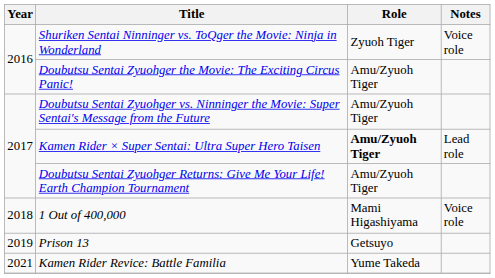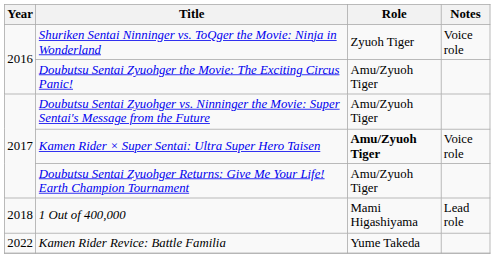 <table class="wikitable sortable">
 <tr>
 <th>Year</th>
 <th>Title</th>
 <th>Role</th>
 <th>Notes</th>
 </tr>
 <tr>
 <td rowspan="2">2016</td>
 <td><em><a href='#'>Shuriken Sentai Ninninger vs. ToQger the Movie: Ninja in Wonderland</a></em></td>
 <td>Zyuoh Tiger</td>
 <td>Voice role</td>
 </tr>
 <tr>
 <td><em><a href='#'>Doubutsu Sentai Zyuohger the Movie: The Exciting Circus Panic!</a></em></td>
 <td>Amu/Zyuoh Tiger</td>
 <td></td>
 </tr>
 <tr>
 <td rowspan="3">2017</td>
 <td><em><a href='#'>Doubutsu Sentai Zyuohger vs. Ninninger the Movie: Super Sentai's Message from the Future</a></em></td>
 <td>Amu/Zyuoh Tiger</td>
 <td></td>
 </tr>
 <tr>
 <td><em><a href='#'>Kamen Rider × Super Sentai: Ultra Super Hero Taisen</a></em></td>
 <td><strong>Amu/Zyuoh Tiger</strong></td>
-<td>Lead role</td>
+<td>Voice role</td>
 </tr>
 <tr>
 <td><em><a href='#'>Doubutsu Sentai Zyuohger Returns: Give Me Your Life! Earth Champion Tournament</a></em></td>
 <td>Amu/Zyuoh Tiger</td>
 <td></td>
 </tr>
 <tr>
 <td>2018</td>
 <td><em>1 Out of 400,000</em></td>
 <td>Mami Higashiyama</td>
-<td>Voice role</td>
+<td>Lead role</td>
 </tr>
 <tr>
-<td>2019</td>
-<td><em>Prison 13</em></td>
-<td>Getsuyo</td>
-<td></td>
-</tr>
-<tr>
-<td>2021</td>
+<td>2022</td>
 <td><em>Kamen Rider Revice: Battle Familia</em></td>
 <td>Yume Takeda</td>
 <td></td>
 </tr>
 <tr>
 </tr>
 </table>
